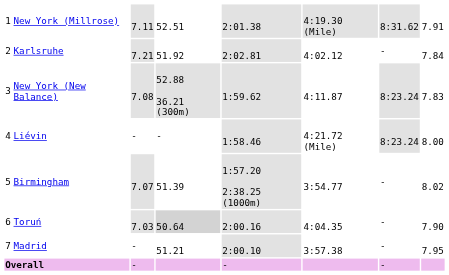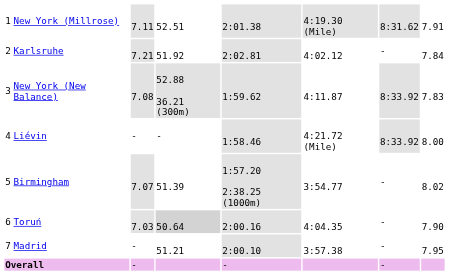 <table>
 <tr>
 <td>1</td>
 <td align=left><a href='#'>New York (Millrose)</a></td>
 <td bgcolor=#e2e2e2> <br>7.11</td>
 <td> <br>52.51</td>
 <td bgcolor=#e2e2e2> <br>2:01.38</td>
 <td bgcolor=#e2e2e2> <br>4:19.30 (Mile)</td>
 <td bgcolor=#e2e2e2> <br>8:31.62</td>
 <td> <br>7.91</td>
 </tr>
 <tr>
 <td>2</td>
 <td align=left><a href='#'>Karlsruhe</a></td>
 <td bgcolor=#e2e2e2> <br>7.21</td>
 <td> <br>51.92</td>
 <td bgcolor=#e2e2e2> <br>2:02.81</td>
 <td> <br>4:02.12</td>
 <td> -</td>
 <td> <br>7.84</td>
 </tr>
 <tr>
 <td>3</td>
 <td align=left><a href='#'>New York (New Balance)</a></td>
 <td bgcolor=#e2e2e2> <br>7.08</td>
 <td bgcolor=#e2e2e2> <br>52.88<br><br>36.21 (300m)</td>
 <td bgcolor=#e2e2e2> <br>1:59.62</td>
 <td> <br>4:11.87</td>
-<td bgcolor=#e2e2e2> <br>8:23.24</td>
+<td bgcolor=#e2e2e2> <br>8:33.92</td>
 <td> <br>7.83</td>
 </tr>
 <tr>
 <td>4</td>
 <td align=left><a href='#'>Liévin</a></td>
 <td> -</td>
 <td> -</td>
 <td bgcolor=#e2e2e2> <br>1:58.46</td>
 <td> <br>4:21.72 (Mile)</td>
-<td bgcolor=#e2e2e2> <br>8:23.24</td>
+<td bgcolor=#e2e2e2> <br>8:33.92</td>
 <td> <br>8.00</td>
 </tr>
 <tr>
 <td>5</td>
 <td align=left><a href='#'>Birmingham</a></td>
 <td bgcolor=#e2e2e2> <br>7.07</td>
 <td> <br>51.39</td>
 <td bgcolor=#e2e2e2> <br>1:57.20<br><br>2:38.25 (1000m)</td>
 <td> <br>3:54.77</td>
 <td> -</td>
 <td> <br>8.02</td>
 </tr>
 <tr>
 <td>6</td>
 <td align=left><a href='#'>Toruń</a></td>
 <td bgcolor=#e2e2e2>  <br>7.03</td>
 <td style="background: lightgrey;">  <br>50.64</td>
 <td bgcolor=#e2e2e2> <br>2:00.16</td>
 <td> <br>4:04.35</td>
 <td> -</td>
 <td> <br>7.90</td>
 </tr>
 <tr>
 <td>7</td>
 <td align=left><a href='#'>Madrid</a></td>
 <td> -</td>
 <td> <br>51.21</td>
 <td bgcolor=#e2e2e2> <br>2:00.10</td>
 <td> <br>3:57.38</td>
 <td> -</td>
 <td> <br>7.95</td>
 </tr>
 <tr bgcolor=#eebbee>
 <td colspan="2"><strong>Overall</strong></td>
 <td>  -</td>
 <td> </td>
 <td> -</td>
 <td> </td>
 <td> -</td>
 <td> </td>
 </tr>
 </table>
